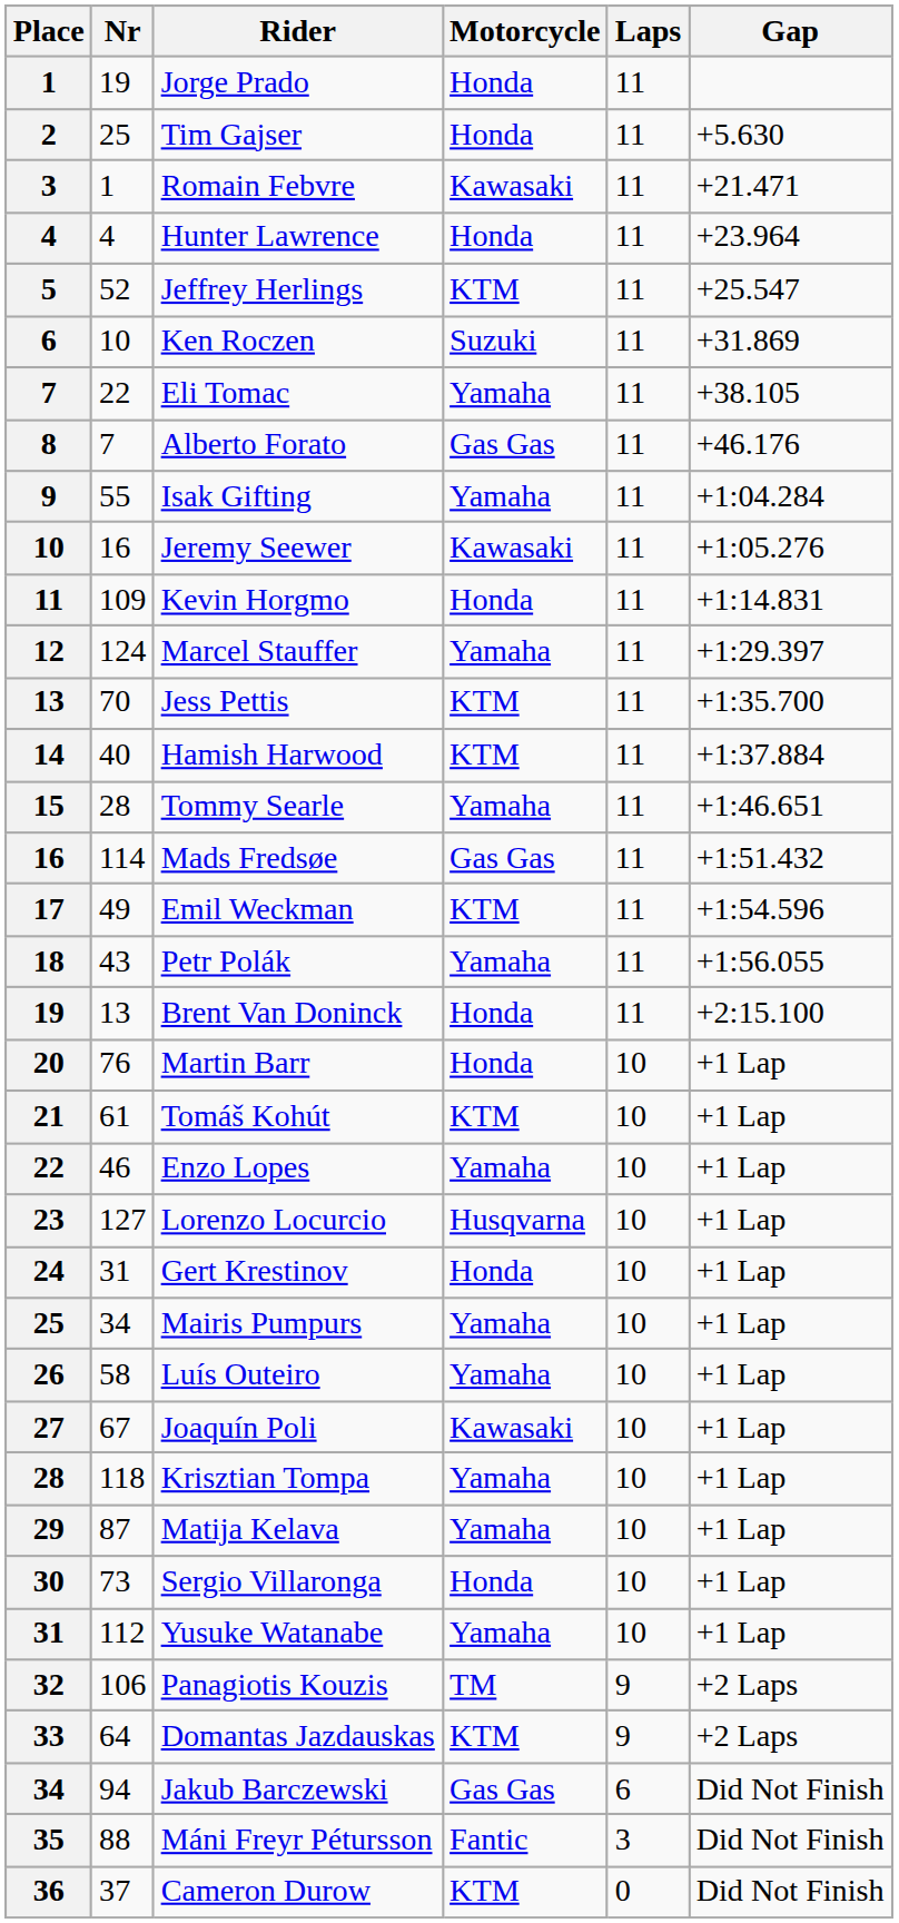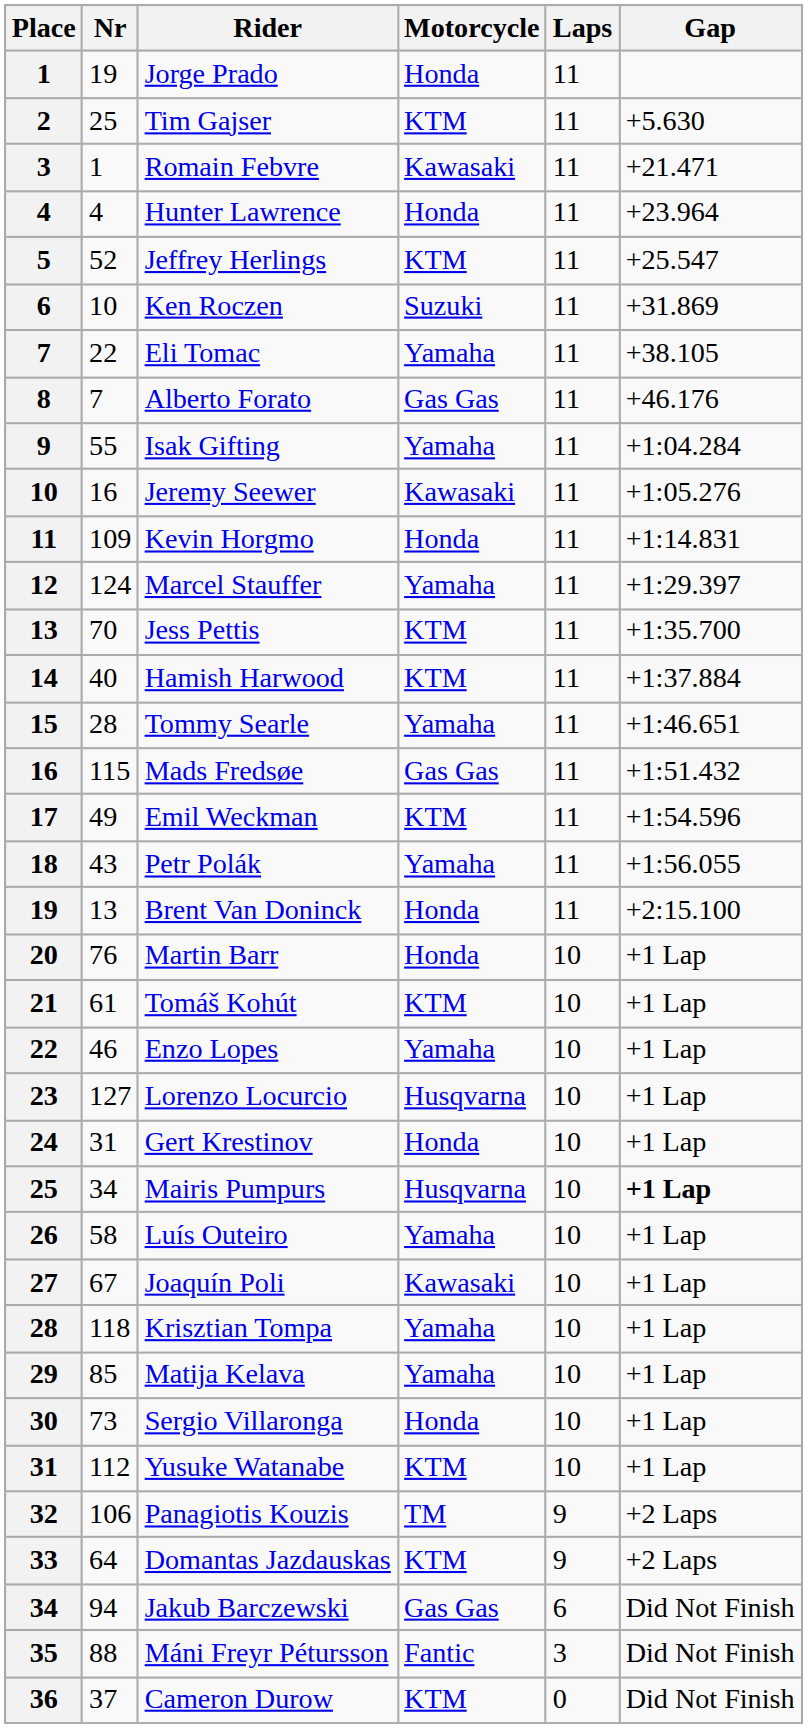 <table class="wikitable" style="font-size: 85%">
 <tr>
 <th>Place</th>
 <th>Nr</th>
 <th>Rider</th>
 <th>Motorcycle</th>
 <th>Laps</th>
 <th>Gap</th>
 </tr>
 <tr>
 <th>1</th>
 <td>19</td>
 <td> <a href='#'>Jorge Prado</a></td>
 <td><a href='#'>Honda</a></td>
 <td>11</td>
 <td></td>
 </tr>
 <tr>
 <th>2</th>
 <td>25</td>
 <td> <a href='#'>Tim Gajser</a></td>
-<td><a href='#'>Honda</a></td>
+<td><a href='#'>KTM</a></td>
 <td>11</td>
 <td>+5.630</td>
 </tr>
 <tr>
 <th>3</th>
 <td>1</td>
 <td> <a href='#'>Romain Febvre</a></td>
 <td><a href='#'>Kawasaki</a></td>
 <td>11</td>
 <td>+21.471</td>
 </tr>
 <tr>
 <th>4</th>
 <td>4</td>
 <td> <a href='#'>Hunter Lawrence</a></td>
 <td><a href='#'>Honda</a></td>
 <td>11</td>
 <td>+23.964</td>
 </tr>
 <tr>
 <th>5</th>
 <td>52</td>
 <td> <a href='#'>Jeffrey Herlings</a></td>
 <td><a href='#'>KTM</a></td>
 <td>11</td>
 <td>+25.547</td>
 </tr>
 <tr>
 <th>6</th>
 <td>10</td>
 <td> <a href='#'>Ken Roczen</a></td>
 <td><a href='#'>Suzuki</a></td>
 <td>11</td>
 <td>+31.869</td>
 </tr>
 <tr>
 <th>7</th>
 <td>22</td>
 <td> <a href='#'>Eli Tomac</a></td>
 <td><a href='#'>Yamaha</a></td>
 <td>11</td>
 <td>+38.105</td>
 </tr>
 <tr>
 <th>8</th>
 <td>7</td>
 <td> <a href='#'>Alberto Forato</a></td>
 <td><a href='#'>Gas Gas</a></td>
 <td>11</td>
 <td>+46.176</td>
 </tr>
 <tr>
 <th>9</th>
 <td>55</td>
 <td> <a href='#'>Isak Gifting</a></td>
 <td><a href='#'>Yamaha</a></td>
 <td>11</td>
 <td>+1:04.284</td>
 </tr>
 <tr>
 <th>10</th>
 <td>16</td>
 <td> <a href='#'>Jeremy Seewer</a></td>
 <td><a href='#'>Kawasaki</a></td>
 <td>11</td>
 <td>+1:05.276</td>
 </tr>
 <tr>
 <th>11</th>
 <td>109</td>
 <td> <a href='#'>Kevin Horgmo</a></td>
 <td><a href='#'>Honda</a></td>
 <td>11</td>
 <td>+1:14.831</td>
 </tr>
 <tr>
 <th>12</th>
 <td>124</td>
 <td> <a href='#'>Marcel Stauffer</a></td>
 <td><a href='#'>Yamaha</a></td>
 <td>11</td>
 <td>+1:29.397</td>
 </tr>
 <tr>
 <th>13</th>
 <td>70</td>
 <td> <a href='#'>Jess Pettis</a></td>
 <td><a href='#'>KTM</a></td>
 <td>11</td>
 <td>+1:35.700</td>
 </tr>
 <tr>
 <th>14</th>
 <td>40</td>
 <td> <a href='#'>Hamish Harwood</a></td>
 <td><a href='#'>KTM</a></td>
 <td>11</td>
 <td>+1:37.884</td>
 </tr>
 <tr>
 <th>15</th>
 <td>28</td>
 <td> <a href='#'>Tommy Searle</a></td>
 <td><a href='#'>Yamaha</a></td>
 <td>11</td>
 <td>+1:46.651</td>
 </tr>
 <tr>
 <th>16</th>
-<td>114</td>
+<td>115</td>
 <td> <a href='#'>Mads Fredsøe</a></td>
 <td><a href='#'>Gas Gas</a></td>
 <td>11</td>
 <td>+1:51.432</td>
 </tr>
 <tr>
 <th>17</th>
 <td>49</td>
 <td> <a href='#'>Emil Weckman</a></td>
 <td><a href='#'>KTM</a></td>
 <td>11</td>
 <td>+1:54.596</td>
 </tr>
 <tr>
 <th>18</th>
 <td>43</td>
 <td> <a href='#'>Petr Polák</a></td>
 <td><a href='#'>Yamaha</a></td>
 <td>11</td>
 <td>+1:56.055</td>
 </tr>
 <tr>
 <th>19</th>
 <td>13</td>
 <td> <a href='#'>Brent Van Doninck</a></td>
 <td><a href='#'>Honda</a></td>
 <td>11</td>
 <td>+2:15.100</td>
 </tr>
 <tr>
 <th>20</th>
 <td>76</td>
 <td> <a href='#'>Martin Barr</a></td>
 <td><a href='#'>Honda</a></td>
 <td>10</td>
 <td>+1 Lap</td>
 </tr>
 <tr>
 <th>21</th>
 <td>61</td>
 <td> <a href='#'>Tomáš Kohút</a></td>
 <td><a href='#'>KTM</a></td>
 <td>10</td>
 <td>+1 Lap</td>
 </tr>
 <tr>
 <th>22</th>
 <td>46</td>
 <td> <a href='#'>Enzo Lopes</a></td>
 <td><a href='#'>Yamaha</a></td>
 <td>10</td>
 <td>+1 Lap</td>
 </tr>
 <tr>
 <th>23</th>
 <td>127</td>
 <td> <a href='#'>Lorenzo Locurcio</a></td>
 <td><a href='#'>Husqvarna</a></td>
 <td>10</td>
 <td>+1 Lap</td>
 </tr>
 <tr>
 <th>24</th>
 <td>31</td>
 <td> <a href='#'>Gert Krestinov</a></td>
 <td><a href='#'>Honda</a></td>
 <td>10</td>
 <td>+1 Lap</td>
 </tr>
 <tr>
 <th>25</th>
 <td>34</td>
 <td> <a href='#'>Mairis Pumpurs</a></td>
-<td><a href='#'>Yamaha</a></td>
+<td><a href='#'>Husqvarna</a></td>
 <td>10</td>
-<td>+1 Lap</td>
+<td><strong>+1 Lap</strong></td>
 </tr>
 <tr>
 <th>26</th>
 <td>58</td>
 <td> <a href='#'>Luís Outeiro</a></td>
 <td><a href='#'>Yamaha</a></td>
 <td>10</td>
 <td>+1 Lap</td>
 </tr>
 <tr>
 <th>27</th>
 <td>67</td>
 <td> <a href='#'>Joaquín Poli</a></td>
 <td><a href='#'>Kawasaki</a></td>
 <td>10</td>
 <td>+1 Lap</td>
 </tr>
 <tr>
 <th>28</th>
 <td>118</td>
 <td> <a href='#'>Krisztian Tompa</a></td>
 <td><a href='#'>Yamaha</a></td>
 <td>10</td>
 <td>+1 Lap</td>
 </tr>
 <tr>
 <th>29</th>
-<td>87</td>
+<td>85</td>
 <td> <a href='#'>Matija Kelava</a></td>
 <td><a href='#'>Yamaha</a></td>
 <td>10</td>
 <td>+1 Lap</td>
 </tr>
 <tr>
 <th>30</th>
 <td>73</td>
 <td> <a href='#'>Sergio Villaronga</a></td>
 <td><a href='#'>Honda</a></td>
 <td>10</td>
 <td>+1 Lap</td>
 </tr>
 <tr>
 <th>31</th>
 <td>112</td>
 <td> <a href='#'>Yusuke Watanabe</a></td>
-<td><a href='#'>Yamaha</a></td>
+<td><a href='#'>KTM</a></td>
 <td>10</td>
 <td>+1 Lap</td>
 </tr>
 <tr>
 <th>32</th>
 <td>106</td>
 <td> <a href='#'>Panagiotis Kouzis</a></td>
 <td><a href='#'>TM</a></td>
 <td>9</td>
 <td>+2 Laps</td>
 </tr>
 <tr>
 <th>33</th>
 <td>64</td>
 <td> <a href='#'>Domantas Jazdauskas</a></td>
 <td><a href='#'>KTM</a></td>
 <td>9</td>
 <td>+2 Laps</td>
 </tr>
 <tr>
 <th>34</th>
 <td>94</td>
 <td> <a href='#'>Jakub Barczewski</a></td>
 <td><a href='#'>Gas Gas</a></td>
 <td>6</td>
 <td>Did Not Finish</td>
 </tr>
 <tr>
 <th>35</th>
 <td>88</td>
 <td> <a href='#'>Máni Freyr Pétursson</a></td>
 <td><a href='#'>Fantic</a></td>
 <td>3</td>
 <td>Did Not Finish</td>
 </tr>
 <tr>
 <th>36</th>
 <td>37</td>
 <td> <a href='#'>Cameron Durow</a></td>
 <td><a href='#'>KTM</a></td>
 <td>0</td>
 <td>Did Not Finish</td>
 </tr>
 </table>
